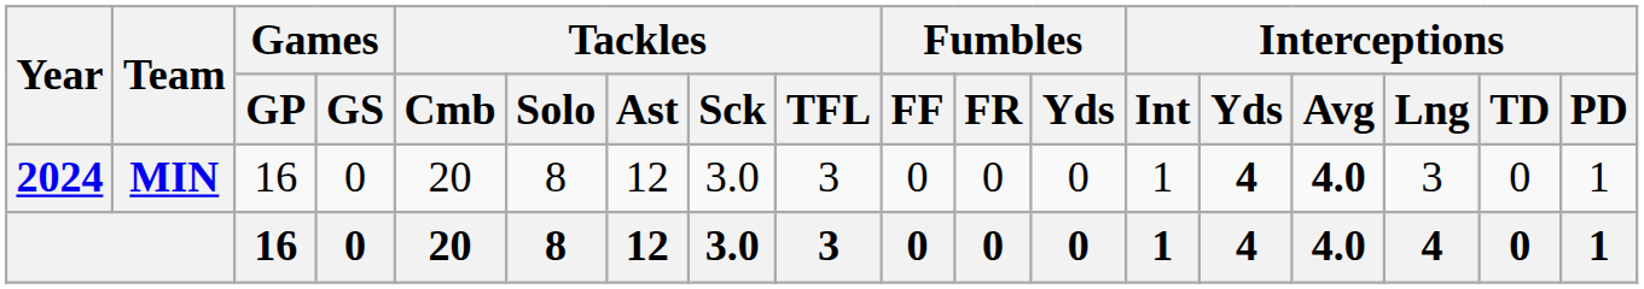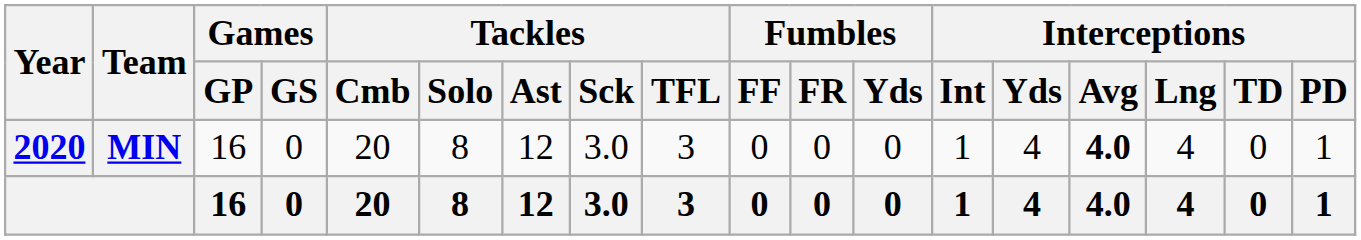 <table class= "wikitable" style="text-align:center;">
 <tr>
 <th rowspan="2">Year</th>
 <th rowspan="2">Team</th>
 <th colspan="2">Games</th>
 <th colspan="5">Tackles</th>
 <th colspan="3">Fumbles</th>
 <th colspan="6">Interceptions</th>
 </tr>
 <tr>
 <th>GP</th>
 <th>GS</th>
 <th>Cmb</th>
 <th>Solo</th>
 <th>Ast</th>
 <th>Sck</th>
 <th>TFL</th>
 <th>FF</th>
 <th>FR</th>
 <th>Yds</th>
 <th>Int</th>
 <th>Yds</th>
 <th>Avg</th>
 <th>Lng</th>
 <th>TD</th>
 <th>PD</th>
 </tr>
 <tr>
-<th><a href='#'>2024</a></th>
+<th><a href='#'>2020</a></th>
 <th><a href='#'>MIN</a></th>
 <td>16</td>
 <td>0</td>
 <td>20</td>
 <td>8</td>
 <td>12</td>
 <td>3.0</td>
 <td>3</td>
 <td>0</td>
 <td>0</td>
 <td>0</td>
 <td>1</td>
-<td><strong>4</strong></td>
+<td>4</td>
 <td><strong>4.0</strong></td>
-<td>3</td>
+<td>4</td>
 <td>0</td>
 <td>1</td>
 </tr>
 <tr>
 <th colspan="2"></th>
 <th>16</th>
 <th>0</th>
 <th>20</th>
 <th>8</th>
 <th>12</th>
 <th>3.0</th>
 <th>3</th>
 <th>0</th>
 <th>0</th>
 <th>0</th>
 <th>1</th>
 <th>4</th>
 <th>4.0</th>
 <th>4</th>
 <th>0</th>
 <th>1</th>
 </tr>
 </table>
